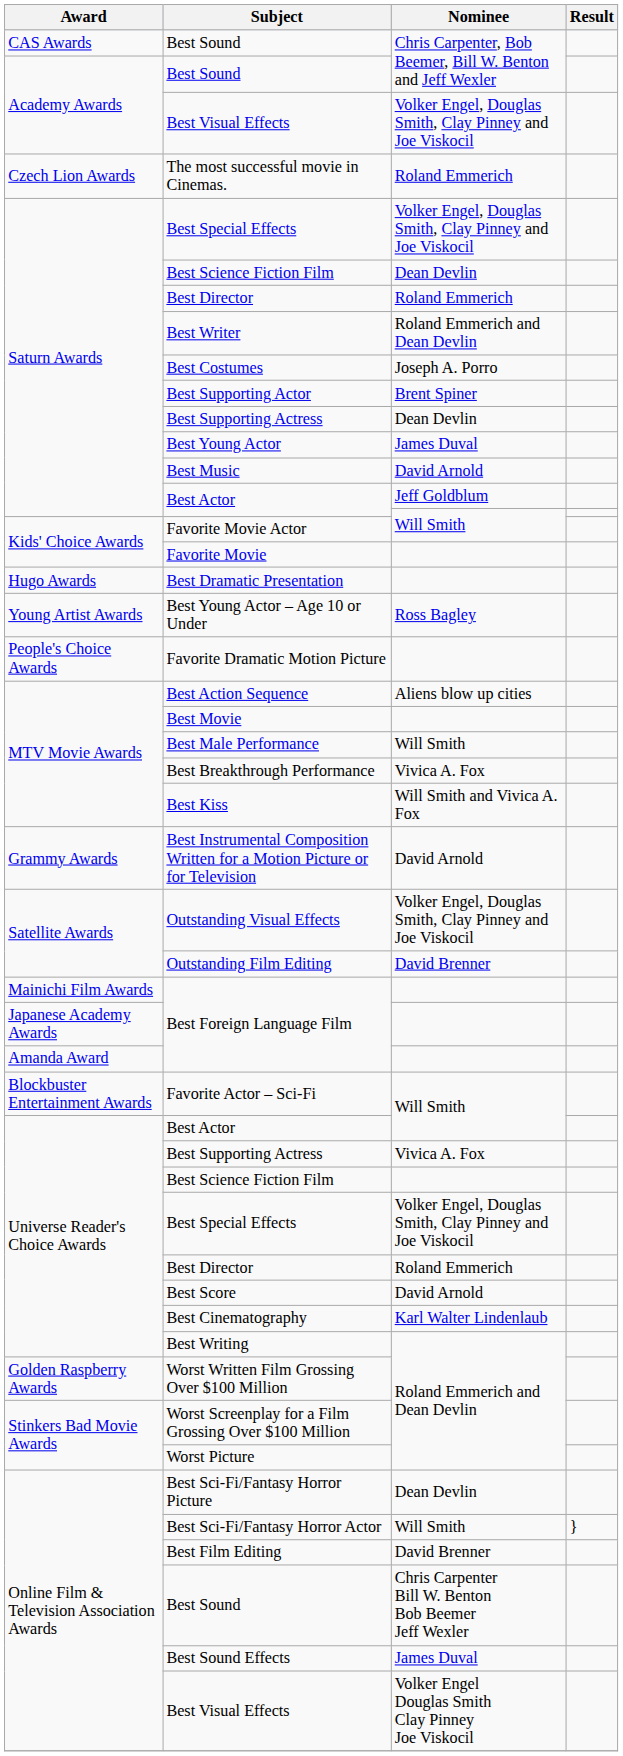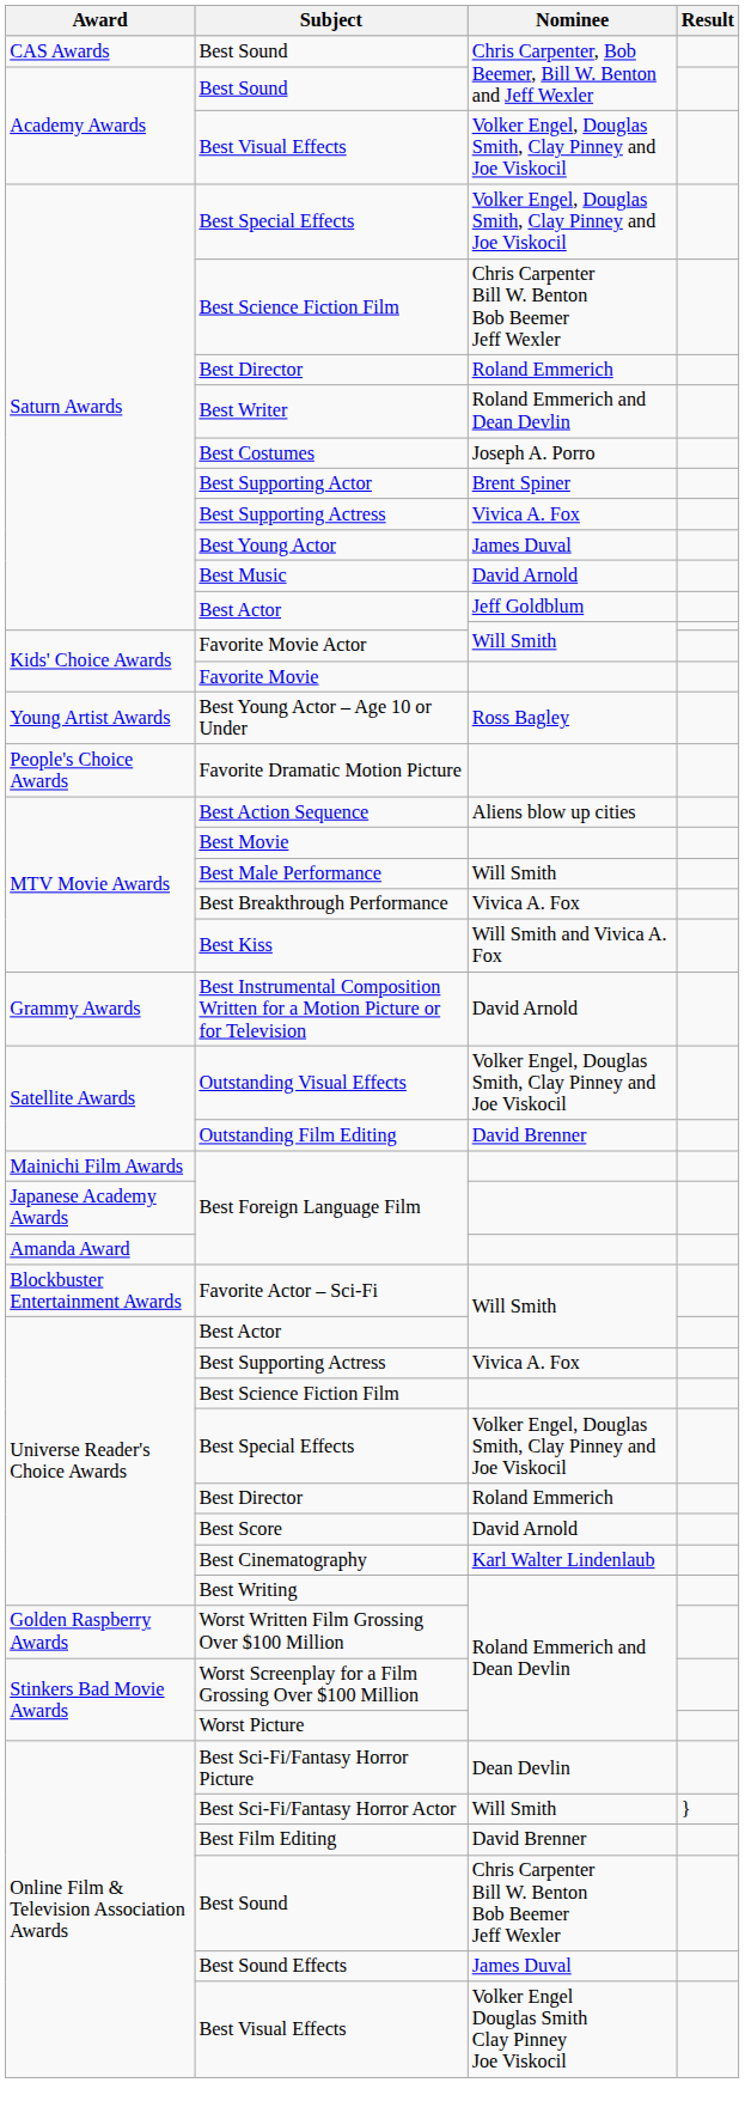 <table class="wikitable">
 <tr style="background:#b0c4de; text-align:center;">
 <th>Award</th>
 <th>Subject</th>
 <th>Nominee</th>
 <th>Result</th>
 </tr>
 <tr>
 <td rowspan=1><a href='#'>CAS Awards</a></td>
 <td>Best Sound</td>
 <td rowspan=2><a href='#'>Chris Carpenter</a>, <a href='#'>Bob Beemer</a>, <a href='#'>Bill W. Benton</a> and <a href='#'>Jeff Wexler</a></td>
 <td></td>
 </tr>
 <tr>
 <td rowspan=2><a href='#'>Academy Awards</a></td>
 <td><a href='#'>Best Sound</a></td>
 <td></td>
 </tr>
 <tr>
 <td><a href='#'>Best Visual Effects</a></td>
 <td><a href='#'>Volker Engel</a>, <a href='#'>Douglas Smith</a>, <a href='#'>Clay Pinney</a> and <a href='#'>Joe Viskocil</a></td>
 <td></td>
 </tr>
 <tr>
-<td><a href='#'>Czech Lion Awards</a></td>
-<td>The most successful movie in Cinemas.</td>
-<td><a href='#'>Roland Emmerich</a></td>
-<td></td>
-</tr>
-<tr>
 <td rowspan=11><a href='#'>Saturn Awards</a></td>
 <td><a href='#'>Best Special Effects</a></td>
 <td><a href='#'>Volker Engel</a>, <a href='#'>Douglas Smith</a>, <a href='#'>Clay Pinney</a> and <a href='#'>Joe Viskocil</a></td>
 <td></td>
 </tr>
 <tr>
 <td><a href='#'>Best Science Fiction Film</a></td>
-<td><a href='#'>Dean Devlin</a></td>
+<td>Chris Carpenter<br>Bill W. Benton<br>Bob Beemer<br>Jeff Wexler</td>
 <td></td>
 </tr>
 <tr>
 <td><a href='#'>Best Director</a></td>
 <td><a href='#'>Roland Emmerich</a></td>
 <td></td>
 </tr>
 <tr>
 <td><a href='#'>Best Writer</a></td>
 <td>Roland Emmerich and <a href='#'>Dean Devlin</a></td>
 <td></td>
 </tr>
 <tr>
 <td><a href='#'>Best Costumes</a></td>
 <td>Joseph A. Porro</td>
 <td></td>
 </tr>
 <tr>
 <td><a href='#'>Best Supporting Actor</a></td>
 <td><a href='#'>Brent Spiner</a></td>
 <td></td>
 </tr>
 <tr>
 <td><a href='#'>Best Supporting Actress</a></td>
-<td>Dean Devlin</td>
+<td><a href='#'>Vivica A. Fox</a></td>
 <td></td>
 </tr>
 <tr>
 <td><a href='#'>Best Young Actor</a></td>
 <td><a href='#'>James Duval</a></td>
 <td></td>
 </tr>
 <tr>
 <td><a href='#'>Best Music</a></td>
 <td><a href='#'>David Arnold</a></td>
 <td></td>
 </tr>
 <tr>
 <td rowspan=2><a href='#'>Best Actor</a></td>
 <td><a href='#'>Jeff Goldblum</a></td>
 <td></td>
 </tr>
 <tr>
 <td rowspan=2><a href='#'>Will Smith</a></td>
 <td></td>
 </tr>
 <tr>
 <td rowspan=2><a href='#'>Kids' Choice Awards</a></td>
 <td>Favorite Movie Actor</td>
 <td></td>
 </tr>
 <tr>
 <td><a href='#'>Favorite Movie</a></td>
-<td></td>
-<td></td>
-</tr>
-<tr>
-<td rowspan=1><a href='#'>Hugo Awards</a></td>
-<td><a href='#'>Best Dramatic Presentation</a></td>
 <td></td>
 <td></td>
 </tr>
 <tr>
 <td rowspan=1><a href='#'>Young Artist Awards</a></td>
 <td>Best Young Actor – Age 10 or Under</td>
 <td><a href='#'>Ross Bagley</a></td>
 <td></td>
 </tr>
 <tr>
 <td rowspan=1><a href='#'>People's Choice Awards</a></td>
 <td>Favorite Dramatic Motion Picture</td>
 <td></td>
 <td></td>
 </tr>
 <tr>
 <td rowspan=5><a href='#'>MTV Movie Awards</a></td>
 <td><a href='#'>Best Action Sequence</a></td>
 <td>Aliens blow up cities</td>
 <td></td>
 </tr>
 <tr>
 <td><a href='#'>Best Movie</a></td>
 <td></td>
 <td></td>
 </tr>
 <tr>
 <td><a href='#'>Best Male Performance</a></td>
 <td>Will Smith</td>
 <td></td>
 </tr>
 <tr>
 <td>Best Breakthrough Performance</td>
 <td>Vivica A. Fox</td>
 <td></td>
 </tr>
 <tr>
 <td><a href='#'>Best Kiss</a></td>
 <td>Will Smith and Vivica A. Fox</td>
 <td></td>
 </tr>
 <tr>
 <td rowspan=1><a href='#'>Grammy Awards</a></td>
 <td><a href='#'>Best Instrumental Composition Written for a Motion Picture or for Television</a></td>
 <td>David Arnold</td>
 <td></td>
 </tr>
 <tr>
 <td rowspan=2><a href='#'>Satellite Awards</a></td>
 <td><a href='#'>Outstanding Visual Effects</a></td>
 <td>Volker Engel, Douglas Smith, Clay Pinney and Joe Viskocil</td>
 <td></td>
 </tr>
 <tr>
 <td><a href='#'>Outstanding Film Editing</a></td>
 <td><a href='#'>David Brenner</a></td>
 <td></td>
 </tr>
 <tr>
 <td rowspan=1><a href='#'>Mainichi Film Awards</a></td>
 <td rowspan=3>Best Foreign Language Film</td>
 <td></td>
 <td></td>
 </tr>
 <tr>
 <td rowspan=1><a href='#'>Japanese Academy Awards</a></td>
 <td></td>
 <td></td>
 </tr>
 <tr>
 <td rowspan=1><a href='#'>Amanda Award</a></td>
 <td></td>
 <td></td>
 </tr>
 <tr>
 <td rowspan=1><a href='#'>Blockbuster Entertainment Awards</a></td>
 <td>Favorite Actor – Sci-Fi</td>
 <td rowspan=2>Will Smith</td>
 <td></td>
 </tr>
 <tr>
 <td rowspan=8>Universe Reader's Choice Awards</td>
 <td>Best Actor</td>
 <td></td>
 </tr>
 <tr>
 <td>Best Supporting Actress</td>
 <td>Vivica A. Fox</td>
 <td></td>
 </tr>
 <tr>
 <td>Best Science Fiction Film</td>
 <td></td>
 <td></td>
 </tr>
 <tr>
 <td>Best Special Effects</td>
 <td>Volker Engel, Douglas Smith, Clay Pinney and Joe Viskocil</td>
 <td></td>
 </tr>
 <tr>
 <td>Best Director</td>
 <td>Roland Emmerich</td>
 <td></td>
 </tr>
 <tr>
 <td>Best Score</td>
 <td>David Arnold</td>
 <td></td>
 </tr>
 <tr>
 <td>Best Cinematography</td>
 <td><a href='#'>Karl Walter Lindenlaub</a></td>
 <td></td>
 </tr>
 <tr>
 <td>Best Writing</td>
 <td rowspan=4>Roland Emmerich and Dean Devlin</td>
 <td></td>
 </tr>
 <tr>
 <td rowspan=1><a href='#'>Golden Raspberry Awards</a></td>
 <td>Worst Written Film Grossing Over $100 Million</td>
 <td></td>
 </tr>
 <tr>
 <td rowspan=2><a href='#'>Stinkers Bad Movie Awards</a></td>
 <td>Worst Screenplay for a Film Grossing Over $100 Million</td>
 <td></td>
 </tr>
 <tr>
 <td>Worst Picture</td>
 <td></td>
 </tr>
 <tr>
 <td rowspan="6">Online Film & Television Association Awards</td>
 <td>Best Sci-Fi/Fantasy Horror Picture</td>
 <td>Dean Devlin</td>
 <td></td>
 </tr>
 <tr>
 <td>Best Sci-Fi/Fantasy Horror Actor</td>
 <td>Will Smith</td>
 <td>}</td>
 </tr>
 <tr>
 <td>Best Film Editing</td>
 <td>David Brenner</td>
 <td></td>
 </tr>
 <tr>
 <td>Best Sound</td>
 <td>Chris Carpenter<br>Bill W. Benton<br>Bob Beemer<br>Jeff Wexler</td>
 <td></td>
 </tr>
 <tr>
 <td>Best Sound Effects</td>
 <td><a href='#'>James Duval</a></td>
 <td></td>
 </tr>
 <tr>
 <td>Best Visual Effects</td>
 <td>Volker Engel<br>Douglas Smith<br>Clay Pinney<br>Joe Viskocil</td>
 <td></td>
 </tr>
 <tr>
 </tr>
 </table>
